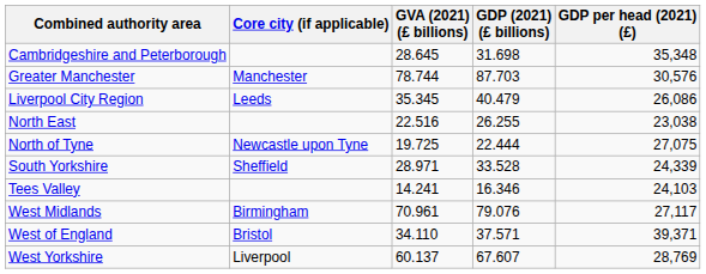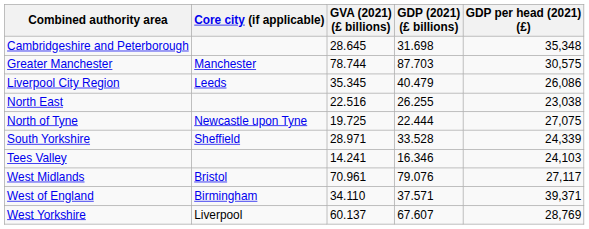 <table class="wikitable sortable">
 <tr>
 <th>Combined authority area</th>
 <th><a href='#'>Core city</a> (if applicable)</th>
 <th>GVA (2021)<br>(£ billions)</th>
 <th>GDP (2021)<br>(£ billions)</th>
 <th>GDP per head (2021)<br>(£)</th>
 </tr>
 <tr>
 <td><a href='#'>Cambridgeshire and Peterborough</a></td>
 <td></td>
 <td>28.645</td>
 <td>31.698</td>
 <td align="right">35,348</td>
 </tr>
 <tr>
 <td><a href='#'>Greater Manchester</a></td>
 <td><a href='#'>Manchester</a></td>
 <td>78.744</td>
 <td>87.703</td>
-<td align="right">30,576</td>
+<td align="right">30,575</td>
 </tr>
 <tr>
 <td><a href='#'>Liverpool City Region</a></td>
 <td><a href='#'>Leeds</a></td>
 <td>35.345</td>
 <td>40.479</td>
 <td align="right">26,086</td>
 </tr>
 <tr>
 <td><a href='#'>North East</a></td>
 <td></td>
 <td>22.516</td>
 <td>26.255</td>
 <td align="right">23,038</td>
 </tr>
 <tr>
 <td><a href='#'>North of Tyne</a></td>
 <td><a href='#'>Newcastle upon Tyne</a></td>
 <td>19.725</td>
 <td>22.444</td>
 <td align="right">27,075</td>
 </tr>
 <tr>
 <td><a href='#'>South Yorkshire</a></td>
 <td><a href='#'>Sheffield</a></td>
 <td>28.971</td>
 <td>33.528</td>
 <td align="right">24,339</td>
 </tr>
 <tr>
 <td><a href='#'>Tees Valley</a></td>
 <td></td>
 <td>14.241</td>
 <td>16.346</td>
 <td align="right">24,103</td>
 </tr>
 <tr>
 <td><a href='#'>West Midlands</a></td>
-<td><a href='#'>Birmingham</a></td>
+<td><a href='#'>Bristol</a></td>
 <td>70.961</td>
 <td>79.076</td>
 <td align="right">27,117</td>
 </tr>
 <tr>
 <td><a href='#'>West of England</a></td>
-<td><a href='#'>Bristol</a></td>
+<td><a href='#'>Birmingham</a></td>
 <td>34.110</td>
 <td>37.571</td>
 <td align="right">39,371</td>
 </tr>
 <tr>
 <td><a href='#'>West Yorkshire</a></td>
 <td>Liverpool</td>
 <td>60.137</td>
 <td>67.607</td>
 <td align="right">28,769</td>
 </tr>
 </table>
